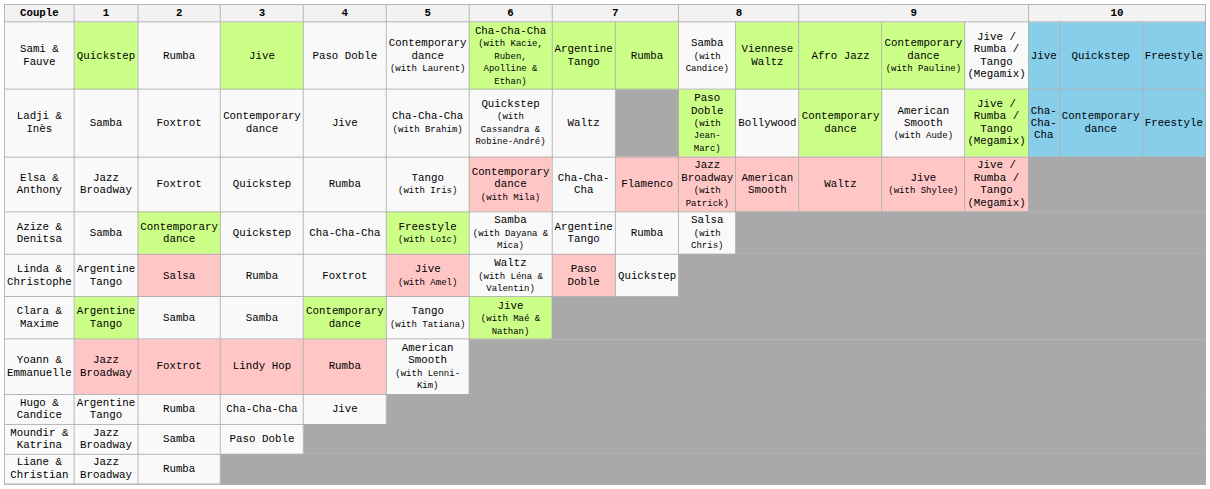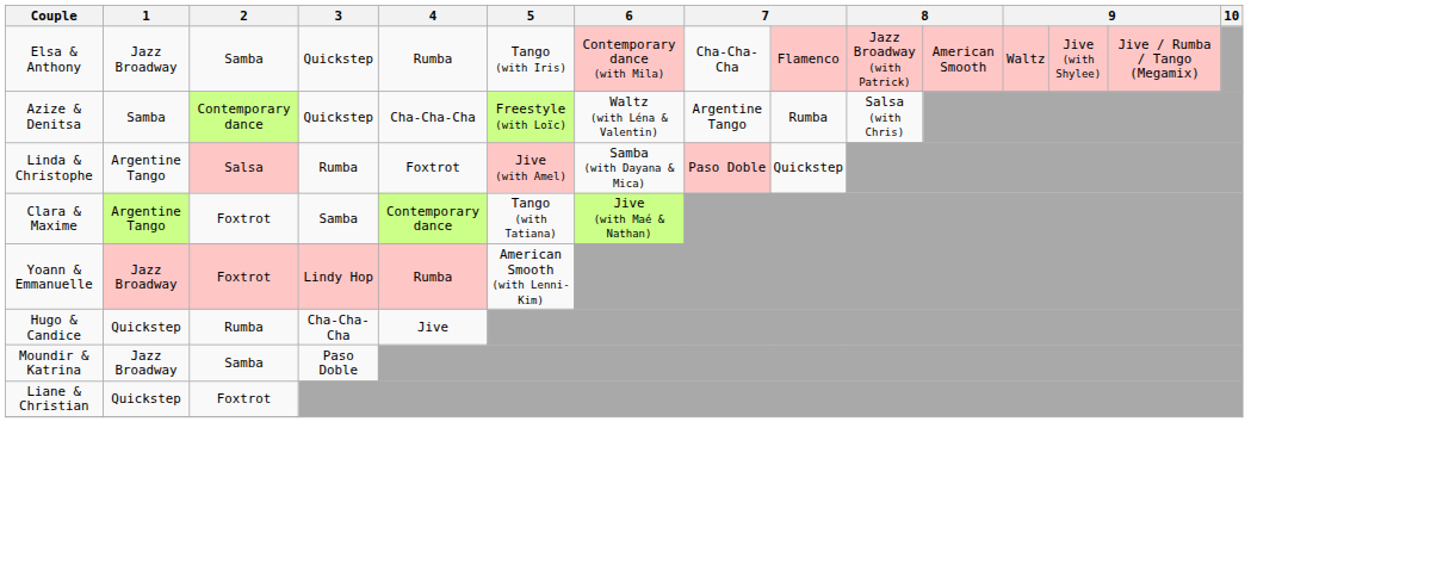 <table class="wikitable" style="text-align:center;">
 <tr>
 <th>Couple</th>
 <th>1</th>
 <th>2</th>
 <th>3</th>
 <th>4</th>
 <th>5</th>
 <th>6</th>
 <th colspan=2>7</th>
 <th colspan=2>8</th>
 <th colspan=3>9</th>
 <th colspan=3>10</th>
 </tr>
 <tr>
-<td>Sami & Fauve</td>
-<td style="background:#ccff88;">Quickstep</td>
-<td>Rumba</td>
-<td style="background:#ccff88;">Jive</td>
-<td>Paso Doble</td>
-<td>Contemporary dance<br><small>(with Laurent)</small></td>
-<td style="background:#ccff88;">Cha-Cha-Cha<br><small>(with Kacie, Ruben, Apolline & Ethan)</small></td>
-<td style="background:#ccff88;">Argentine Tango</td>
-<td style="background:#ccff88;">Rumba</td>
-<td>Samba<br><small>(with Candice)</small></td>
-<td style="background:#ccff88;">Viennese Waltz</td>
-<td style="background:#ccff88;">Afro Jazz</td>
-<td style="background:#ccff88;">Contemporary dance<br><small>(with Pauline)</small></td>
-<td>Jive / Rumba / Tango (Megamix)</td>
-<td style="background:skyblue;">Jive</td>
-<td style="background:skyblue;">Quickstep</td>
-<td style="background:skyblue;">Freestyle</td>
-</tr>
-<tr>
-<td>Ladji & Inès</td>
-<td>Samba</td>
-<td>Foxtrot</td>
-<td>Contemporary dance</td>
-<td>Jive</td>
-<td>Cha-Cha-Cha<br><small>(with Brahim)</small></td>
-<td>Quickstep<br><small>(with Cassandra & Robine-André)</small></td>
-<td>Waltz</td>
-<td style="background:darkgrey;"></td>
-<td style="background:#ccff88;">Paso Doble<br><small>(with Jean-Marc)</small></td>
-<td>Bollywood</td>
-<td style="background:#ccff88;">Contemporary dance</td>
-<td>American Smooth<br><small>(with Aude)</small></td>
-<td style="background:#ccff88;">Jive / Rumba / Tango (Megamix)</td>
-<td style="background:skyblue;">Cha-Cha-Cha</td>
-<td style="background:skyblue;">Contemporary dance</td>
-<td style="background:skyblue;">Freestyle</td>
-</tr>
-<tr>
 <td>Elsa & Anthony</td>
 <td>Jazz Broadway</td>
-<td>Foxtrot</td>
+<td>Samba</td>
 <td>Quickstep</td>
 <td>Rumba</td>
 <td>Tango<br><small>(with Iris)</small></td>
 <td style="background:#ffc6c6;">Contemporary dance<br><small>(with Mila)</small></td>
 <td>Cha-Cha-Cha</td>
 <td style="background:#ffc6c6;">Flamenco</td>
 <td style="background:#ffc6c6;">Jazz Broadway<br><small>(with Patrick)</small></td>
 <td style="background:#ffc6c6;">American Smooth</td>
 <td style="background:#ffc6c6;">Waltz</td>
 <td style="background:#ffc6c6;">Jive<br><small>(with Shylee)</small></td>
 <td style="background:#ffc6c6;">Jive / Rumba / Tango (Megamix)</td>
 <td colspan="3" style="background:darkgrey;"></td>
 </tr>
 <tr>
 <td>Azize & Denitsa</td>
 <td>Samba</td>
 <td style="background:#ccff88;">Contemporary dance</td>
 <td>Quickstep</td>
 <td>Cha-Cha-Cha</td>
 <td style="background:#ccff88;">Freestyle<br><small>(with Loïc)</small></td>
-<td>Samba<br><small>(with Dayana & Mica)</small></td>
+<td>Waltz<br><small>(with Léna & Valentin)</small></td>
 <td>Argentine Tango</td>
 <td>Rumba</td>
 <td>Salsa<br><small>(with Chris)</small></td>
 <td colspan="7" style="background:darkgrey;"></td>
 </tr>
 <tr>
 <td>Linda & Christophe</td>
 <td>Argentine Tango</td>
 <td style="background:#ffc6c6;">Salsa</td>
 <td>Rumba</td>
 <td>Foxtrot</td>
 <td style="background:#ffc6c6;">Jive<br><small>(with Amel)</small></td>
-<td>Waltz<br><small>(with Léna & Valentin)</small></td>
+<td>Samba<br><small>(with Dayana & Mica)</small></td>
 <td style="background:#ffc6c6;">Paso Doble</td>
 <td>Quickstep</td>
 <td colspan="8" style="background:darkgrey;"></td>
 </tr>
 <tr>
 <td>Clara & Maxime</td>
 <td style="background:#ccff88;">Argentine Tango</td>
-<td>Samba</td>
+<td>Foxtrot</td>
 <td>Samba</td>
 <td style="background:#ccff88;">Contemporary dance</td>
 <td>Tango<br><small>(with Tatiana)</small></td>
 <td style="background:#ccff88;">Jive<br><small>(with Maé & Nathan)</small></td>
 <td colspan="10" style="background:darkgrey;"></td>
 </tr>
 <tr>
 <td>Yoann & Emmanuelle</td>
 <td style="background:#ffc6c6;">Jazz Broadway</td>
 <td style="background:#ffc6c6;">Foxtrot</td>
 <td style="background:#ffc6c6;">Lindy Hop</td>
 <td style="background:#ffc6c6;">Rumba</td>
 <td>American Smooth<br><small>(with Lenni-Kim)</small></td>
 <td colspan="11" style="background:darkgrey;"></td>
 </tr>
 <tr>
 <td>Hugo & Candice</td>
-<td>Argentine Tango</td>
+<td>Quickstep</td>
 <td>Rumba</td>
 <td>Cha-Cha-Cha</td>
 <td>Jive</td>
 <td colspan="12" style="background:darkgrey;"></td>
 </tr>
 <tr>
 <td>Moundir & Katrina</td>
 <td>Jazz Broadway</td>
 <td>Samba</td>
 <td>Paso Doble</td>
 <td colspan="13" style="background:darkgrey;"></td>
 </tr>
 <tr>
 <td>Liane & Christian</td>
-<td>Jazz Broadway</td>
-<td>Rumba</td>
+<td>Quickstep</td>
+<td>Foxtrot</td>
 <td colspan="14" style="background:darkgrey;"></td>
 </tr>
 <tr>
 </tr>
 </table>
